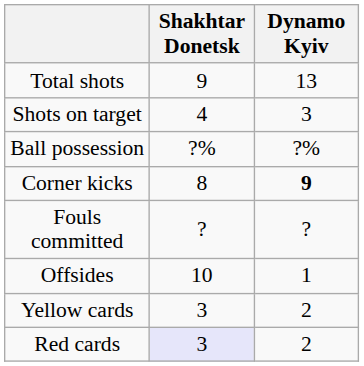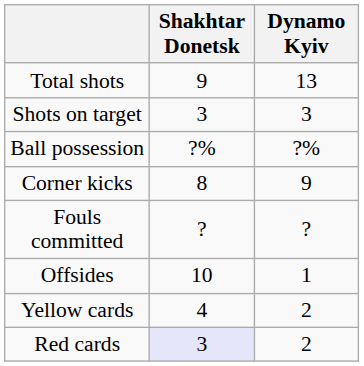 <table class="wikitable" style="text-align: center">
 <tr>
 <th width=100></th>
 <th width=70>Shakhtar Donetsk</th>
 <th width=70>Dynamo Kyiv</th>
 </tr>
 <tr>
 <td>Total shots</td>
 <td>9</td>
 <td>13</td>
 </tr>
 <tr>
 <td>Shots on target</td>
-<td>4</td>
+<td>3</td>
 <td>3</td>
 </tr>
 <tr>
 <td>Ball possession</td>
 <td>?%</td>
 <td>?%</td>
 </tr>
 <tr>
 <td>Corner kicks</td>
 <td>8</td>
-<td><strong>9</strong></td>
+<td>9</td>
 </tr>
 <tr>
 <td>Fouls committed</td>
 <td>?</td>
 <td>?</td>
 </tr>
 <tr>
 <td>Offsides</td>
 <td>10</td>
 <td>1</td>
 </tr>
 <tr>
 <td>Yellow cards</td>
-<td>3</td>
+<td>4</td>
 <td>2</td>
 </tr>
 <tr>
 <td>Red cards</td>
 <td style="background: lavender;">3</td>
 <td>2</td>
 </tr>
 </table>
